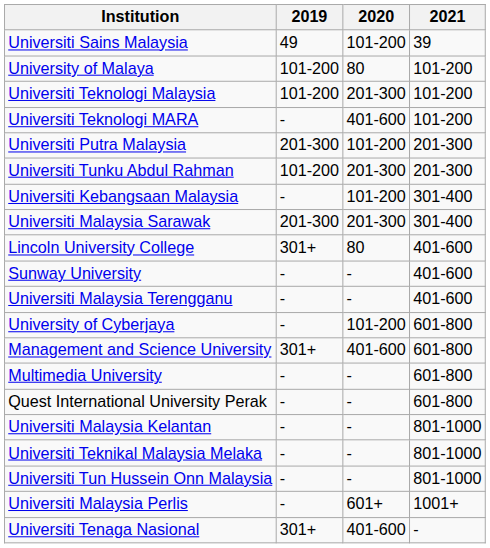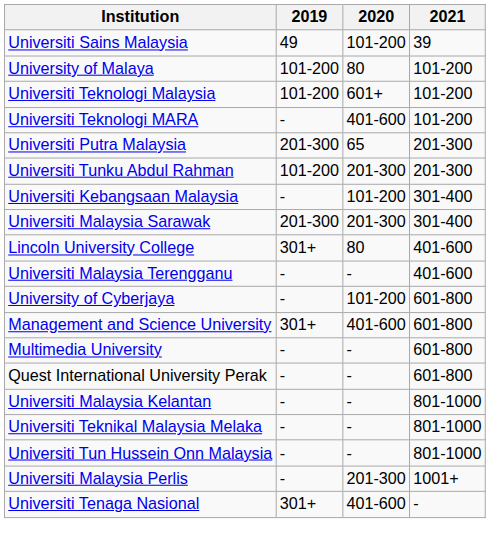 <table class="sortable wikitable" border="1">
 <tr>
 <th>Institution</th>
 <th>2019</th>
 <th>2020</th>
 <th>2021</th>
 </tr>
 <tr>
 <td><a href='#'>Universiti Sains Malaysia</a></td>
 <td>49</td>
 <td>101-200</td>
 <td>39</td>
 </tr>
 <tr>
 <td><a href='#'>University of Malaya</a></td>
 <td>101-200</td>
 <td>80</td>
 <td>101-200</td>
 </tr>
 <tr>
 <td><a href='#'>Universiti Teknologi Malaysia</a></td>
 <td>101-200</td>
-<td>201-300</td>
+<td>601+</td>
 <td>101-200</td>
 </tr>
 <tr>
 <td><a href='#'>Universiti Teknologi MARA</a></td>
 <td>-</td>
 <td>401-600</td>
 <td>101-200</td>
 </tr>
 <tr>
 <td><a href='#'>Universiti Putra Malaysia</a></td>
 <td>201-300</td>
-<td>101-200</td>
+<td>65</td>
 <td>201-300</td>
 </tr>
 <tr>
 <td><a href='#'>Universiti Tunku Abdul Rahman</a></td>
 <td>101-200</td>
 <td>201-300</td>
 <td>201-300</td>
 </tr>
 <tr>
 <td><a href='#'>Universiti Kebangsaan Malaysia</a></td>
 <td>-</td>
 <td>101-200</td>
 <td>301-400</td>
 </tr>
 <tr>
 <td><a href='#'>Universiti Malaysia Sarawak</a></td>
 <td>201-300</td>
 <td>201-300</td>
 <td>301-400</td>
 </tr>
 <tr>
 <td><a href='#'>Lincoln University College</a></td>
 <td>301+</td>
 <td>80</td>
-<td>401-600</td>
-</tr>
-<tr>
-<td><a href='#'>Sunway University</a></td>
-<td>-</td>
-<td>-</td>
 <td>401-600</td>
 </tr>
 <tr>
 <td><a href='#'>Universiti Malaysia Terengganu</a></td>
 <td>-</td>
 <td>-</td>
 <td>401-600</td>
 </tr>
 <tr>
 <td><a href='#'>University of Cyberjaya</a></td>
 <td>-</td>
 <td>101-200</td>
 <td>601-800</td>
 </tr>
 <tr>
 <td><a href='#'>Management and Science University</a></td>
 <td>301+</td>
 <td>401-600</td>
 <td>601-800</td>
 </tr>
 <tr>
 <td><a href='#'>Multimedia University</a></td>
 <td>-</td>
 <td>-</td>
 <td>601-800</td>
 </tr>
 <tr>
 <td>Quest International University Perak</td>
 <td>-</td>
 <td>-</td>
 <td>601-800</td>
 </tr>
 <tr>
 <td><a href='#'>Universiti Malaysia Kelantan</a></td>
 <td>-</td>
 <td>-</td>
 <td>801-1000</td>
 </tr>
 <tr>
 <td><a href='#'>Universiti Teknikal Malaysia Melaka</a></td>
 <td>-</td>
 <td>-</td>
 <td>801-1000</td>
 </tr>
 <tr>
 <td><a href='#'>Universiti Tun Hussein Onn Malaysia</a></td>
 <td>-</td>
 <td>-</td>
 <td>801-1000</td>
 </tr>
 <tr>
 <td><a href='#'>Universiti Malaysia Perlis</a></td>
 <td>-</td>
-<td>601+</td>
+<td>201-300</td>
 <td>1001+</td>
 </tr>
 <tr>
 <td><a href='#'>Universiti Tenaga Nasional</a></td>
 <td>301+</td>
 <td>401-600</td>
 <td>-</td>
 </tr>
 </table>
